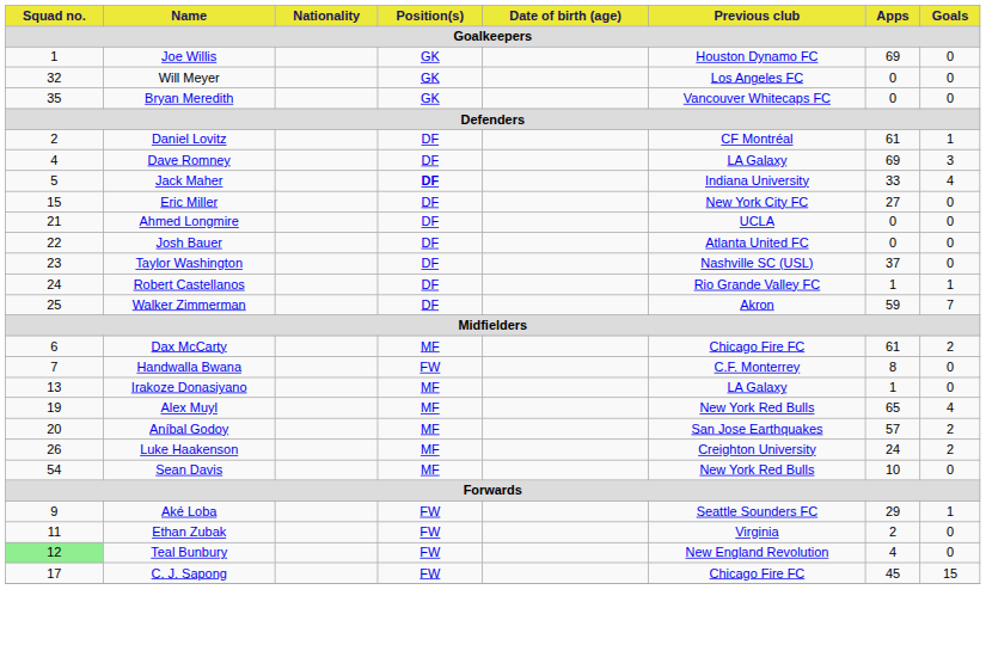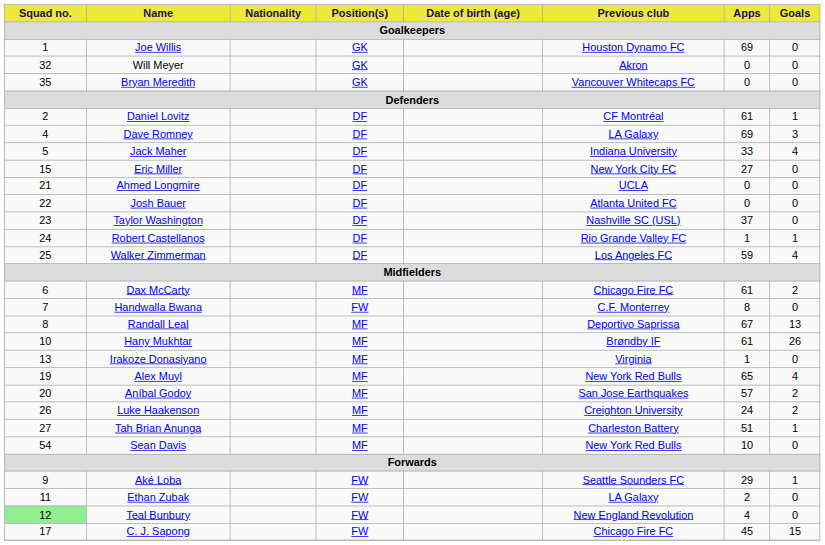 <table class="wikitable" style="text-align:center; font-size:90%; width:85%;">
 <tr>
 <th style="background:#EDE939; color:#201357; text-align:center;">Squad no.</th>
 <th style="background:#EDE939; color:#201357; text-align:center;">Name</th>
 <th style="background:#EDE939; color:#201357; text-align:center;">Nationality</th>
 <th style="background:#EDE939; color:#201357; text-align:center;">Position(s)</th>
 <th style="background:#EDE939; color:#201357; text-align:center;">Date of birth (age)</th>
 <th style="background:#EDE939; color:#201357; text-align:center;">Previous club</th>
 <th style="background:#EDE939; color:#201357; text-align:center;">Apps</th>
 <th style="background:#EDE939; color:#201357; text-align:center;">Goals</th>
 </tr>
 <tr>
 <th colspan="8" style="background:#dcdcdc; text-align:center;">Goalkeepers</th>
 </tr>
 <tr>
 <td>1</td>
 <td><a href='#'>Joe Willis</a></td>
 <td></td>
 <td><a href='#'>GK</a></td>
 <td></td>
 <td> <a href='#'>Houston Dynamo FC</a></td>
 <td>69</td>
 <td>0</td>
 </tr>
 <tr>
 <td>32</td>
 <td>Will Meyer</td>
 <td></td>
 <td><a href='#'>GK</a></td>
 <td></td>
-<td> <a href='#'>Los Angeles FC</a></td>
+<td> <a href='#'>Akron</a></td>
 <td>0</td>
 <td>0</td>
 </tr>
 <tr>
 <td>35</td>
 <td><a href='#'>Bryan Meredith</a></td>
 <td></td>
 <td><a href='#'>GK</a></td>
 <td></td>
 <td> <a href='#'>Vancouver Whitecaps FC</a></td>
 <td>0</td>
 <td>0</td>
 </tr>
 <tr>
 <th colspan="8" style="background:#dcdcdc; text-align:center;">Defenders</th>
 </tr>
 <tr>
 <td>2</td>
 <td><a href='#'>Daniel Lovitz</a></td>
 <td></td>
 <td><a href='#'>DF</a></td>
 <td></td>
 <td> <a href='#'>CF Montréal</a></td>
 <td>61</td>
 <td>1</td>
 </tr>
 <tr>
 <td>4</td>
 <td><a href='#'>Dave Romney</a></td>
 <td></td>
 <td><a href='#'>DF</a></td>
 <td></td>
 <td> <a href='#'>LA Galaxy</a></td>
 <td>69</td>
 <td>3</td>
 </tr>
 <tr>
 <td>5</td>
 <td><a href='#'>Jack Maher</a> </td>
 <td></td>
-<td><strong><a href='#'>DF</a></strong></td>
+<td><a href='#'>DF</a></td>
 <td></td>
 <td> <a href='#'>Indiana University</a></td>
 <td>33</td>
 <td>4</td>
 </tr>
 <tr>
 <td>15</td>
 <td><a href='#'>Eric Miller</a></td>
 <td></td>
 <td><a href='#'>DF</a></td>
 <td></td>
 <td> <a href='#'>New York City FC</a></td>
 <td>27</td>
 <td>0</td>
 </tr>
 <tr>
 <td>21</td>
 <td><a href='#'>Ahmed Longmire</a></td>
 <td></td>
 <td><a href='#'>DF</a></td>
 <td></td>
 <td> <a href='#'>UCLA</a></td>
 <td>0</td>
 <td>0</td>
 </tr>
 <tr>
 <td>22</td>
 <td><a href='#'>Josh Bauer</a></td>
 <td></td>
 <td><a href='#'>DF</a></td>
 <td></td>
 <td> <a href='#'>Atlanta United FC</a></td>
 <td>0</td>
 <td>0</td>
 </tr>
 <tr>
 <td>23</td>
 <td><a href='#'>Taylor Washington</a></td>
 <td></td>
 <td><a href='#'>DF</a></td>
 <td></td>
 <td> <a href='#'>Nashville SC (USL)</a></td>
 <td>37</td>
 <td>0</td>
 </tr>
 <tr>
 <td>24</td>
 <td><a href='#'>Robert Castellanos</a></td>
 <td></td>
 <td><a href='#'>DF</a></td>
 <td></td>
 <td> <a href='#'>Rio Grande Valley FC</a></td>
 <td>1</td>
 <td>1</td>
 </tr>
 <tr>
 <td>25</td>
 <td><a href='#'>Walker Zimmerman</a> </td>
 <td></td>
 <td><a href='#'>DF</a></td>
 <td></td>
-<td> <a href='#'>Akron</a></td>
+<td> <a href='#'>Los Angeles FC</a></td>
 <td>59</td>
-<td>7</td>
+<td>4</td>
 </tr>
 <tr>
 <th colspan="8" style="background:#dcdcdc; text-align:center;">Midfielders</th>
 </tr>
 <tr>
 <td>6</td>
 <td><a href='#'>Dax McCarty</a> </td>
 <td></td>
 <td><a href='#'>MF</a></td>
 <td></td>
 <td> <a href='#'>Chicago Fire FC</a></td>
 <td>61</td>
 <td>2</td>
 </tr>
 <tr>
 <td>7</td>
 <td><a href='#'>Handwalla Bwana</a> </td>
 <td></td>
 <td><a href='#'>FW</a></td>
 <td></td>
 <td> <a href='#'>C.F. Monterrey</a></td>
 <td>8</td>
 <td>0</td>
 </tr>
 <tr>
+<td>8</td>
+<td><a href='#'>Randall Leal</a> </td>
+<td></td>
+<td><a href='#'>MF</a></td>
+<td></td>
+<td> <a href='#'>Deportivo Saprissa</a></td>
+<td>67</td>
+<td>13</td>
+</tr>
+<tr>
+<td>10</td>
+<td><a href='#'>Hany Mukhtar</a> </td>
+<td></td>
+<td><a href='#'>MF</a></td>
+<td></td>
+<td> <a href='#'>Brøndby IF</a></td>
+<td>61</td>
+<td>26</td>
+</tr>
+<tr>
 <td>13</td>
 <td><a href='#'>Irakoze Donasiyano</a></td>
 <td></td>
 <td><a href='#'>MF</a></td>
 <td></td>
-<td> <a href='#'>LA Galaxy</a></td>
+<td> <a href='#'>Virginia</a></td>
 <td>1</td>
 <td>0</td>
 </tr>
 <tr>
 <td>19</td>
 <td><a href='#'>Alex Muyl</a> </td>
 <td></td>
 <td><a href='#'>MF</a></td>
 <td></td>
 <td> <a href='#'>New York Red Bulls</a></td>
 <td>65</td>
 <td>4</td>
 </tr>
 <tr>
 <td>20</td>
 <td><a href='#'>Aníbal Godoy</a></td>
 <td></td>
 <td><a href='#'>MF</a></td>
 <td></td>
 <td> <a href='#'>San Jose Earthquakes</a></td>
 <td>57</td>
 <td>2</td>
 </tr>
 <tr>
 <td>26</td>
 <td><a href='#'>Luke Haakenson</a></td>
 <td></td>
 <td><a href='#'>MF</a></td>
 <td></td>
 <td> <a href='#'>Creighton University</a></td>
 <td>24</td>
 <td>2</td>
 </tr>
 <tr>
+<td>27</td>
+<td><a href='#'>Tah Brian Anunga</a></td>
+<td></td>
+<td><a href='#'>MF</a></td>
+<td></td>
+<td> <a href='#'>Charleston Battery</a></td>
+<td>51</td>
+<td>1</td>
+</tr>
+<tr>
 <td>54</td>
 <td><a href='#'>Sean Davis</a> </td>
 <td></td>
 <td><a href='#'>MF</a></td>
 <td></td>
 <td> <a href='#'>New York Red Bulls</a></td>
 <td>10</td>
 <td>0</td>
 </tr>
 <tr>
 <th colspan="8" style="background:#dcdcdc; text-align:center;">Forwards</th>
 </tr>
 <tr>
 <td>9</td>
 <td><a href='#'>Aké Loba</a> </td>
 <td></td>
 <td><a href='#'>FW</a></td>
 <td></td>
 <td> <a href='#'>Seattle Sounders FC</a></td>
 <td>29</td>
 <td>1</td>
 </tr>
 <tr>
 <td>11</td>
 <td><a href='#'>Ethan Zubak</a> </td>
 <td></td>
 <td><a href='#'>FW</a></td>
 <td></td>
-<td> <a href='#'>Virginia</a></td>
+<td> <a href='#'>LA Galaxy</a></td>
 <td>2</td>
 <td>0</td>
 </tr>
 <tr>
 <td style="background: lightgreen;">12</td>
 <td><a href='#'>Teal Bunbury</a></td>
 <td></td>
 <td><a href='#'>FW</a></td>
 <td></td>
 <td> <a href='#'>New England Revolution</a></td>
 <td>4</td>
 <td>0</td>
 </tr>
 <tr>
 <td>17</td>
 <td><a href='#'>C. J. Sapong</a></td>
 <td></td>
 <td><a href='#'>FW</a></td>
 <td></td>
 <td> <a href='#'>Chicago Fire FC</a></td>
 <td>45</td>
 <td>15</td>
 </tr>
 <tr>
 </tr>
 </table>
